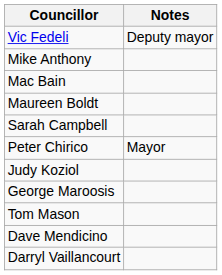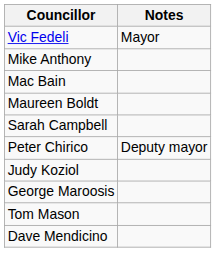 <table class="wikitable">
 <tr>
 <th>Councillor</th>
 <th>Notes</th>
 </tr>
 <tr>
 <td><a href='#'>Vic Fedeli</a></td>
-<td>Deputy mayor</td>
+<td>Mayor</td>
 </tr>
 <tr>
 <td>Mike Anthony</td>
 <td></td>
 </tr>
 <tr>
 <td>Mac Bain</td>
 <td></td>
 </tr>
 <tr>
 <td>Maureen Boldt</td>
 <td></td>
 </tr>
 <tr>
 <td>Sarah Campbell</td>
 <td></td>
 </tr>
 <tr>
 <td>Peter Chirico</td>
-<td>Mayor</td>
+<td>Deputy mayor</td>
 </tr>
 <tr>
 <td>Judy Koziol</td>
 <td></td>
 </tr>
 <tr>
 <td>George Maroosis</td>
 <td></td>
 </tr>
 <tr>
 <td>Tom Mason</td>
 <td></td>
 </tr>
 <tr>
 <td>Dave Mendicino</td>
 <td></td>
 </tr>
-<tr>
-<td>Darryl Vaillancourt</td>
-<td></td>
-</tr>
 </table>
